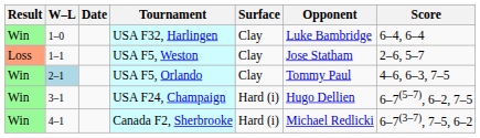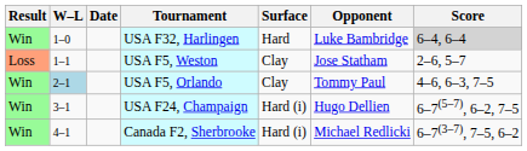 <table class="sortable wikitable nowrap">
 <tr>
 <th>Result</th>
 <th class=unsortable>W–L</th>
 <th>Date</th>
 <th>Tournament</th>
 <th>Surface</th>
 <th>Opponent</th>
 <th class=unsortable>Score</th>
 </tr>
 <tr>
 <td bgcolor=98FB98>Win</td>
 <td><small>1–0</small></td>
 <td></td>
 <td style=background:#cffcff>USA F32, <a href='#'>Harlingen</a></td>
-<td>Clay</td>
+<td>Hard</td>
 <td> <a href='#'>Luke Bambridge</a></td>
-<td>6–4, 6–4</td>
+<td style="background: lightgrey;">6–4, 6–4</td>
 </tr>
 <tr>
 <td bgcolor=FFA07A>Loss</td>
 <td><small>1–1</small></td>
 <td></td>
 <td style=background:#cffcff>USA F5, <a href='#'>Weston</a></td>
 <td>Clay</td>
 <td> <a href='#'>Jose Statham</a></td>
 <td>2–6, 5–7</td>
 </tr>
 <tr>
 <td bgcolor=98FB98>Win</td>
 <td style="background: lightblue;"><small>2–1</small></td>
 <td></td>
 <td style=background:#cffcff>USA F5, <a href='#'>Orlando</a></td>
 <td>Clay</td>
 <td> <a href='#'>Tommy Paul</a></td>
 <td>4–6, 6–3, 7–5</td>
 </tr>
 <tr>
 <td bgcolor=98FB98>Win</td>
 <td><small>3–1</small></td>
 <td></td>
 <td style=background:#cffcff>USA F24, <a href='#'>Champaign</a></td>
 <td>Hard (i)</td>
 <td> <a href='#'>Hugo Dellien</a></td>
 <td>6–7<sup>(5–7)</sup>, 6–2, 7–5</td>
 </tr>
 <tr>
 <td bgcolor=98FB98>Win</td>
 <td><small>4–1</small></td>
 <td></td>
 <td style=background:#cffcff>Canada F2, <a href='#'>Sherbrooke</a></td>
 <td>Hard (i)</td>
 <td> <a href='#'>Michael Redlicki</a></td>
 <td>6–7<sup>(3–7)</sup>, 7–5, 6–2</td>
 </tr>
 </table>
